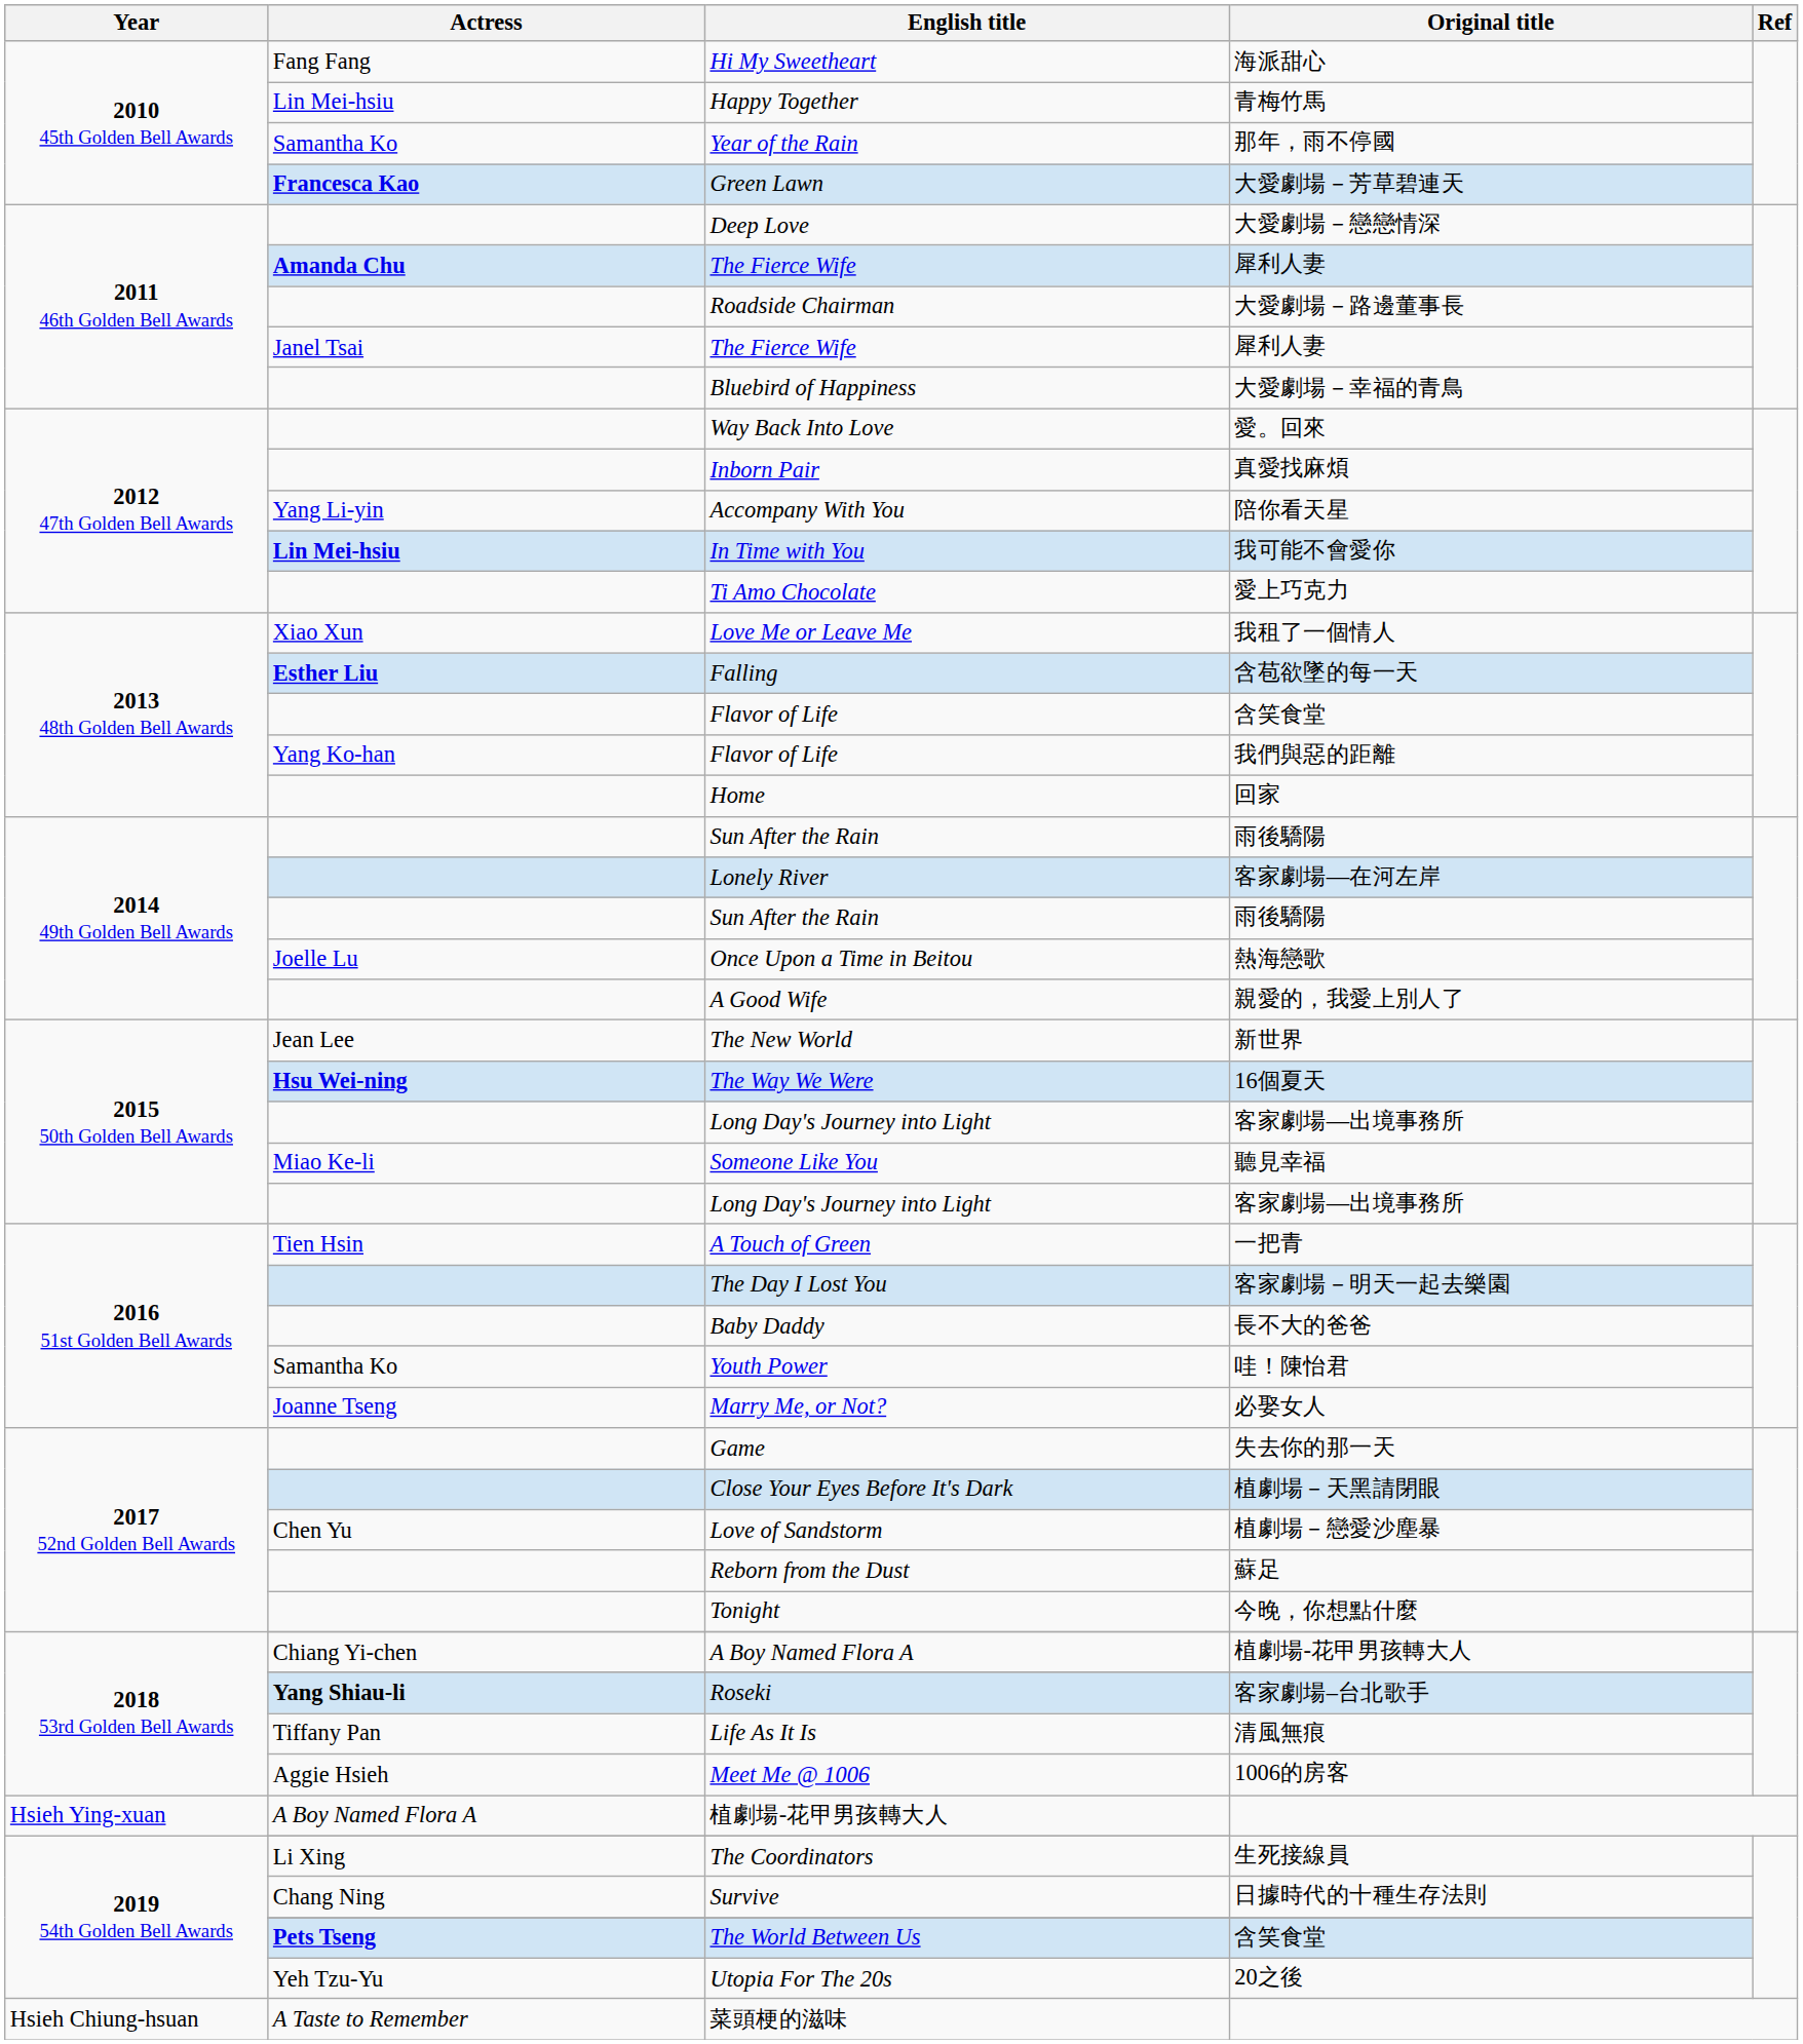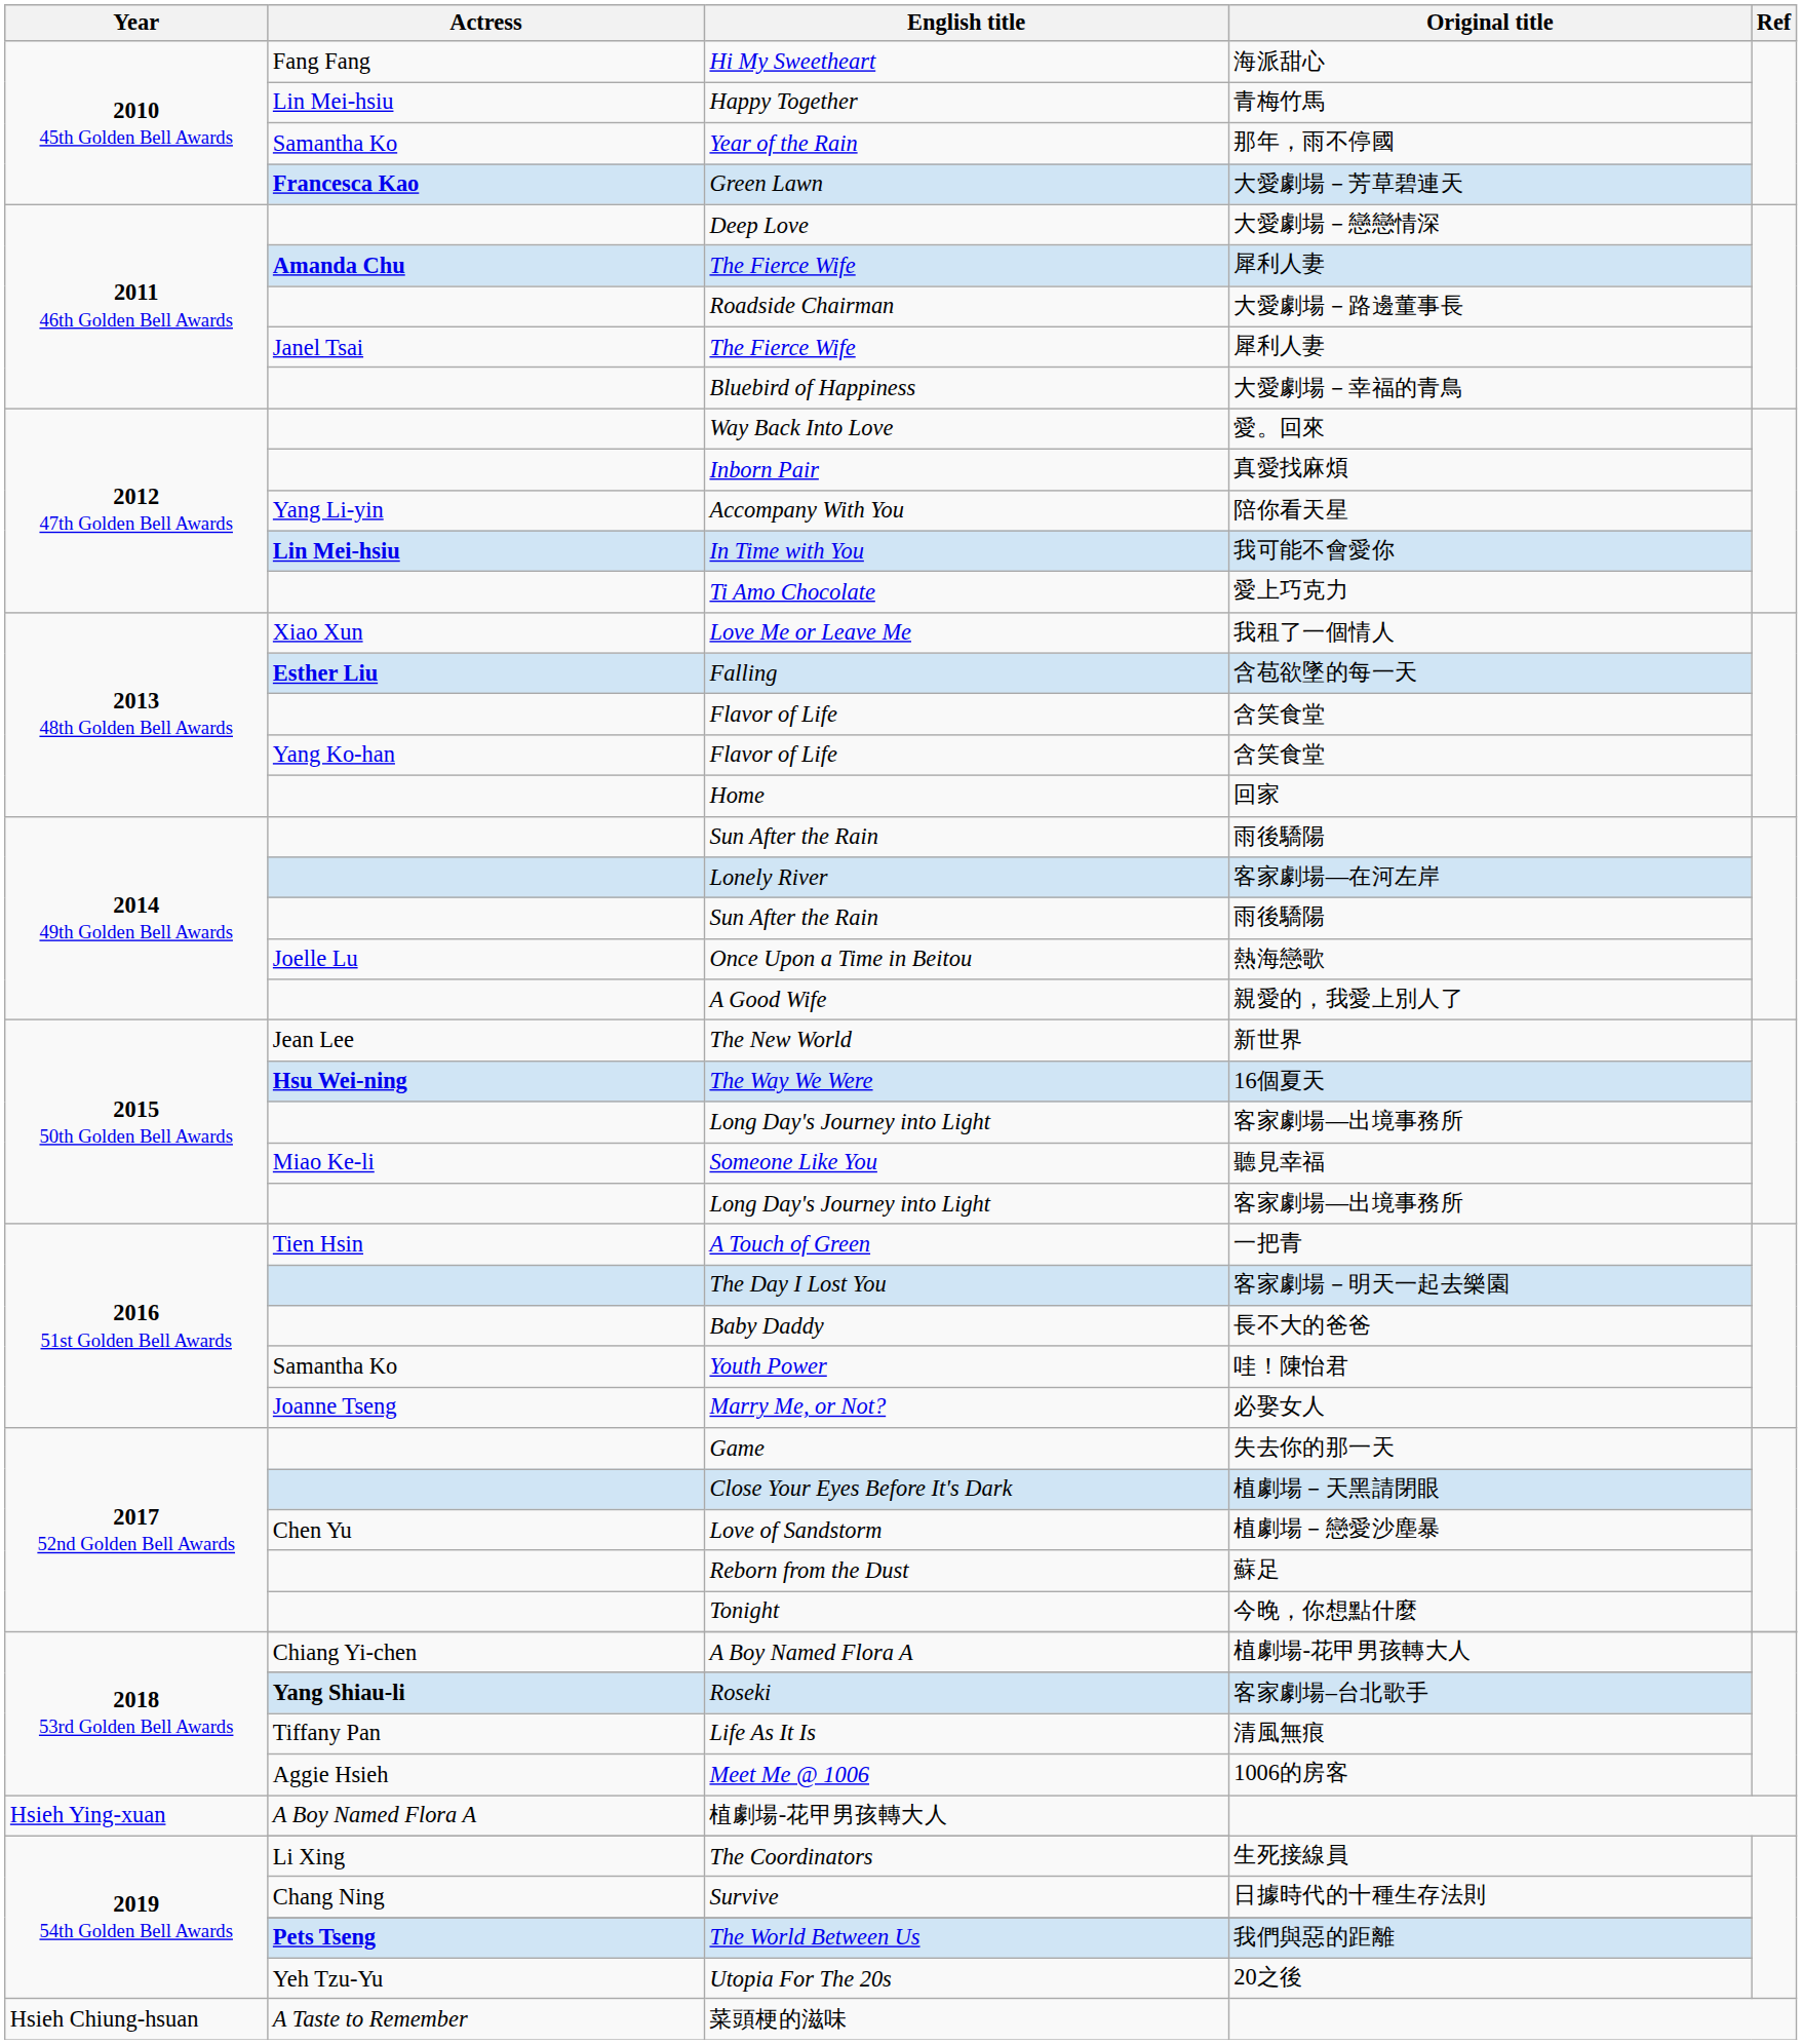 <table class="wikitable">
 <tr style="background:#bebebe;">
 <th style="width:15%;">Year</th>
 <th style="width:25%;">Actress</th>
 <th style="width:30%;">English title</th>
 <th style="width:30%;">Original title</th>
 <th style="width:2%;">Ref</th>
 </tr>
 <tr>
 <td rowspan=4 style="text-align:center"><strong>2010</strong> <br> <small><a href='#'>45th Golden Bell Awards</a></small></td>
 <td>Fang Fang</td>
 <td><em><a href='#'>Hi My Sweetheart</a> </em></td>
 <td>海派甜心</td>
 <td rowspan=4></td>
 </tr>
 <tr>
 <td><a href='#'>Lin Mei-hsiu</a></td>
 <td><em>Happy Together</em></td>
 <td>青梅竹馬</td>
 </tr>
 <tr>
 <td><a href='#'>Samantha Ko</a></td>
 <td><em><a href='#'>Year of the Rain</a></em></td>
 <td>那年，雨不停國</td>
 </tr>
 <tr style="background:#d0e5f5;">
 <td><strong><a href='#'>Francesca Kao</a></strong></td>
 <td><em>Green Lawn</em></td>
 <td>大愛劇場－芳草碧連天</td>
 </tr>
 <tr>
 <td rowspan=5 style="text-align:center"><strong>2011</strong> <br> <small><a href='#'>46th Golden Bell Awards</a></small></td>
 <td></td>
 <td><em>Deep Love</em></td>
 <td>大愛劇場－戀戀情深</td>
 <td rowspan=5></td>
 </tr>
 <tr style="background:#d0e5f5;">
 <td><strong><a href='#'>Amanda Chu</a></strong></td>
 <td><em><a href='#'>The Fierce Wife</a></em></td>
 <td>犀利人妻</td>
 </tr>
 <tr>
 <td></td>
 <td><em>Roadside Chairman</em></td>
 <td>大愛劇場－路邊董事長</td>
 </tr>
 <tr>
 <td><a href='#'>Janel Tsai</a></td>
 <td><em><a href='#'>The Fierce Wife</a></em></td>
 <td>犀利人妻</td>
 </tr>
 <tr>
 <td></td>
 <td><em>Bluebird of Happiness</em></td>
 <td>大愛劇場－幸福的青鳥</td>
 </tr>
 <tr>
 <td rowspan=5 style="text-align:center"><strong>2012</strong> <br> <small><a href='#'>47th Golden Bell Awards</a></small></td>
 <td></td>
 <td><em>Way Back Into Love</em></td>
 <td>愛。回來</td>
 <td rowspan=5></td>
 </tr>
 <tr>
 <td></td>
 <td><em><a href='#'>Inborn Pair</a></em></td>
 <td>真愛找麻煩</td>
 </tr>
 <tr>
 <td><a href='#'>Yang Li-yin</a></td>
 <td><em>Accompany With You</em></td>
 <td>陪你看天星</td>
 </tr>
 <tr style="background:#d0e5f5;">
 <td><strong> <a href='#'>Lin Mei-hsiu</a></strong></td>
 <td><em><a href='#'>In Time with You</a></em></td>
 <td>我可能不會愛你</td>
 </tr>
 <tr>
 <td></td>
 <td><em><a href='#'>Ti Amo Chocolate</a></em></td>
 <td>愛上巧克力</td>
 </tr>
 <tr>
 <td rowspan=5 style="text-align:center"><strong>2013</strong> <br> <small><a href='#'>48th Golden Bell Awards</a></small></td>
 <td><a href='#'>Xiao Xun</a></td>
 <td><em><a href='#'>Love Me or Leave Me</a></em></td>
 <td>我租了一個情人</td>
 <td rowspan=5></td>
 </tr>
 <tr style="background:#d0e5f5;">
 <td><strong><a href='#'>Esther Liu</a></strong></td>
 <td><em>Falling</em></td>
 <td>含苞欲墜的每一天</td>
 </tr>
 <tr>
 <td></td>
 <td><em>Flavor of Life</em></td>
 <td>含笑食堂</td>
 </tr>
 <tr>
 <td><a href='#'>Yang Ko-han</a></td>
 <td><em>Flavor of Life</em></td>
-<td>我們與惡的距離</td>
+<td>含笑食堂</td>
 </tr>
 <tr>
 <td></td>
 <td><em>Home</em></td>
 <td>回家</td>
 </tr>
 <tr>
 <td rowspan=5 style="text-align:center"><strong>2014</strong> <br> <small><a href='#'>49th Golden Bell Awards</a></small></td>
 <td></td>
 <td><em>Sun After the Rain</em></td>
 <td>雨後驕陽</td>
 <td rowspan=5></td>
 </tr>
 <tr style="background:#d0e5f5;">
 <td><strong></strong></td>
 <td><em>Lonely River</em></td>
 <td>客家劇場—在河左岸</td>
 </tr>
 <tr>
 <td></td>
 <td><em>Sun After the Rain</em></td>
 <td>雨後驕陽</td>
 </tr>
 <tr>
 <td><a href='#'>Joelle Lu</a></td>
 <td><em>Once Upon a Time in Beitou</em></td>
 <td>熱海戀歌</td>
 </tr>
 <tr>
 <td></td>
 <td><em>A Good Wife</em></td>
 <td>親愛的，我愛上別人了</td>
 </tr>
 <tr>
 <td rowspan=5 style="text-align:center"><strong>2015</strong> <br> <small><a href='#'>50th Golden Bell Awards</a></small></td>
 <td>Jean Lee</td>
 <td><em>The New World</em></td>
 <td>新世界</td>
 <td rowspan=5></td>
 </tr>
 <tr style="background:#d0e5f5;">
 <td><strong><a href='#'>Hsu Wei-ning</a></strong></td>
 <td><em><a href='#'>The Way We Were</a></em></td>
 <td>16個夏天</td>
 </tr>
 <tr>
 <td></td>
 <td><em>Long Day's Journey into Light</em></td>
 <td>客家劇場—出境事務所</td>
 </tr>
 <tr>
 <td><a href='#'>Miao Ke-li</a></td>
 <td><em><a href='#'>Someone Like You</a></em></td>
 <td>聽見幸福</td>
 </tr>
 <tr>
 <td></td>
 <td><em>Long Day's Journey into Light</em></td>
 <td>客家劇場—出境事務所</td>
 </tr>
 <tr>
 <td rowspan=5 style="text-align:center"><strong>2016</strong> <br> <small><a href='#'>51st Golden Bell Awards</a></small></td>
 <td><a href='#'>Tien Hsin</a></td>
 <td><em><a href='#'>A Touch of Green</a></em></td>
 <td>一把青</td>
 <td rowspan=5></td>
 </tr>
 <tr style="background:#d0e5f5;">
 <td><strong></strong></td>
 <td><em>The Day I Lost You</em></td>
 <td>客家劇場－明天一起去樂園</td>
 </tr>
 <tr>
 <td></td>
 <td><em>Baby Daddy</em></td>
 <td>長不大的爸爸</td>
 </tr>
 <tr>
 <td>Samantha Ko</td>
 <td><em><a href='#'>Youth Power</a></em></td>
 <td>哇！陳怡君</td>
 </tr>
 <tr>
 <td><a href='#'>Joanne Tseng</a></td>
 <td><em><a href='#'>Marry Me, or Not?</a></em></td>
 <td>必娶女人</td>
 </tr>
 <tr>
 <td rowspan=5 style="text-align:center"><strong>2017</strong> <br> <small><a href='#'>52nd Golden Bell Awards</a></small></td>
 <td></td>
 <td><em>Game</em></td>
 <td>失去你的那一天</td>
 <td rowspan=5></td>
 </tr>
 <tr style="background:#d0e5f5;">
 <td><strong></strong></td>
 <td><em>Close Your Eyes Before It's Dark</em></td>
 <td>植劇場－天黑請閉眼</td>
 </tr>
 <tr>
 <td>Chen Yu</td>
 <td><em>Love of Sandstorm</em></td>
 <td>植劇場－戀愛沙塵暴</td>
 </tr>
 <tr>
 <td></td>
 <td><em>Reborn from the Dust</em></td>
 <td>蘇足</td>
 </tr>
 <tr>
 <td></td>
 <td><em>Tonight</em></td>
 <td>今晚，你想點什麼</td>
 </tr>
 <tr>
 <td rowspan=6 style="text-align:center"><strong>2018</strong> <br> <small><a href='#'>53rd Golden Bell Awards</a></small></td>
 </tr>
 <tr>
 <td>Chiang Yi-chen</td>
 <td><em>A Boy Named Flora A</em></td>
 <td>植劇場-花甲男孩轉大人</td>
 <td rowspan=5></td>
 </tr>
 <tr>
 </tr>
 <tr style="background:#d0e5f5;">
 <td><strong>Yang Shiau-li</strong></td>
 <td><em>Roseki</em></td>
 <td>客家劇場–台北歌手</td>
 </tr>
 <tr>
 <td>Tiffany Pan</td>
 <td><em>Life As It Is</em></td>
 <td>清風無痕</td>
 </tr>
 <tr>
 <td>Aggie Hsieh</td>
 <td><em><a href='#'>Meet Me @ 1006</a></em></td>
 <td>1006的房客</td>
 </tr>
 <tr>
 <td><a href='#'>Hsieh Ying-xuan</a></td>
 <td><em>A Boy Named Flora A</em></td>
 <td>植劇場-花甲男孩轉大人</td>
 </tr>
 <tr>
 <td rowspan=6 style="text-align:center"><strong>2019</strong> <br> <small><a href='#'>54th Golden Bell Awards</a></small></td>
 </tr>
 <tr>
 <td>Li Xing</td>
 <td><em>The Coordinators</em></td>
 <td>生死接線員</td>
 <td rowspan=5></td>
 </tr>
 <tr>
 <td>Chang Ning</td>
 <td><em>Survive</em></td>
 <td>日據時代的十種生存法則</td>
 </tr>
 <tr>
 </tr>
 <tr style="background:#d0e5f5;">
 <td><strong><a href='#'>Pets Tseng</a></strong></td>
 <td><em><a href='#'>The World Between Us</a></em></td>
-<td>含笑食堂</td>
+<td>我們與惡的距離</td>
 </tr>
 <tr>
 <td>Yeh Tzu-Yu</td>
 <td><em>Utopia For The 20s</em></td>
 <td>20之後</td>
 </tr>
 <tr>
 <td>Hsieh Chiung-hsuan</td>
 <td><em>A Taste to Remember</em></td>
 <td>菜頭梗的滋味</td>
 </tr>
 </table>
